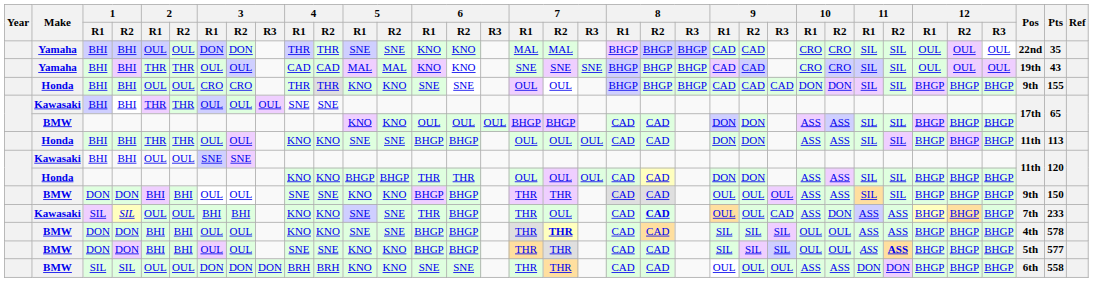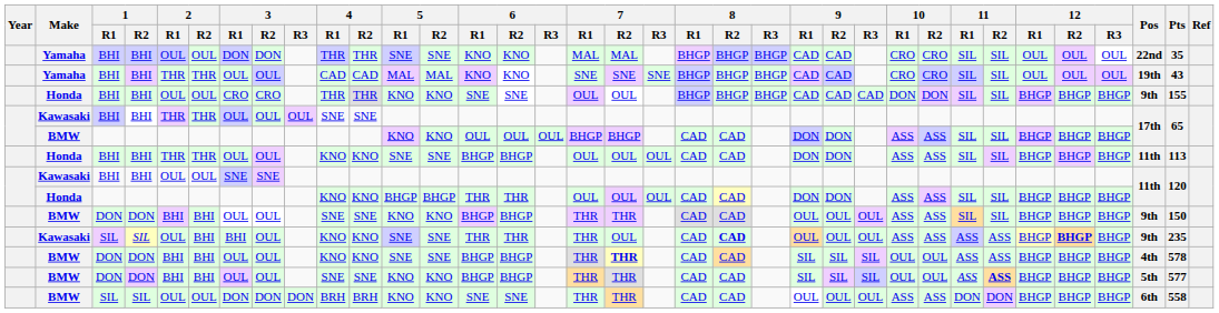 <table class="wikitable" style="text-align:center; font-size:85%;">
 <tr>
 <th rowspan="2">Year</th>
 <th rowspan="2">Make</th>
 <th colspan="2">1</th>
 <th colspan="2">2</th>
 <th colspan="3">3</th>
 <th colspan="2">4</th>
 <th colspan="2">5</th>
 <th colspan="3">6</th>
 <th colspan="3">7</th>
 <th colspan="3">8</th>
 <th colspan="3">9</th>
 <th colspan="2">10</th>
 <th colspan="2">11</th>
 <th colspan="3">12</th>
 <th rowspan="2">Pos</th>
 <th rowspan="2">Pts</th>
 <th rowspan="2">Ref</th>
 </tr>
 <tr>
 <th>R1</th>
 <th>R2</th>
 <th>R1</th>
 <th>R2</th>
 <th>R1</th>
 <th>R2</th>
 <th>R3</th>
 <th>R1</th>
 <th>R2</th>
 <th>R1</th>
 <th>R2</th>
 <th>R1</th>
 <th>R2</th>
 <th>R3</th>
 <th>R1</th>
 <th>R2</th>
 <th>R3</th>
 <th>R1</th>
 <th>R2</th>
 <th>R3</th>
 <th>R1</th>
 <th>R2</th>
 <th>R3</th>
 <th>R1</th>
 <th>R2</th>
 <th>R1</th>
 <th>R2</th>
 <th>R1</th>
 <th>R2</th>
 <th>R3</th>
 </tr>
 <tr>
 <th></th>
 <th><a href='#'>Yamaha</a></th>
 <td style="background:#CFCFFF;"><a href='#'>BHI</a><br></td>
 <td style="background:#CFCFFF;"><a href='#'>BHI</a><br></td>
 <td style="background:#CFCFFF;"><a href='#'>OUL</a><br></td>
 <td style="background:#DFFFDF;"><a href='#'>OUL</a><br></td>
 <td style="background:#CFCFFF;"><a href='#'>DON</a><br></td>
 <td style="background:#DFFFDF;"><a href='#'>DON</a><br></td>
 <td></td>
 <td style="background:#CFCFFF;"><a href='#'>THR</a><br></td>
 <td style="background:#DFFFDF;"><a href='#'>THR</a><br></td>
 <td style="background:#CFCFFF;"><a href='#'>SNE</a><br></td>
 <td style="background:#DFFFDF;"><a href='#'>SNE</a><br></td>
 <td style="background:#DFFFDF;"><a href='#'>KNO</a><br></td>
 <td style="background:#DFFFDF;"><a href='#'>KNO</a><br></td>
 <td></td>
 <td style="background:#DFFFDF;"><a href='#'>MAL</a><br></td>
 <td style="background:#DFFFDF;"><a href='#'>MAL</a><br></td>
 <td></td>
 <td style="background:#EFCFFF;"><a href='#'>BHGP</a><br></td>
 <td style="background:#CFCFFF;"><a href='#'>BHGP</a><br></td>
 <td style="background:#CFCFFF;"><a href='#'>BHGP</a><br></td>
 <td style="background:#DFFFDF;"><a href='#'>CAD</a><br></td>
 <td style="background:#DFFFDF;"><a href='#'>CAD</a><br></td>
 <td></td>
 <td style="background:#DFFFDF;"><a href='#'>CRO</a><br></td>
 <td style="background:#DFFFDF;"><a href='#'>CRO</a><br></td>
 <td style="background:#DFFFDF;"><a href='#'>SIL</a><br></td>
 <td style="background:#DFFFDF;"><a href='#'>SIL</a><br></td>
 <td style="background:#DFFFDF;"><a href='#'>OUL</a><br></td>
 <td style="background:#EFCFFF;"><a href='#'>OUL</a><br></td>
 <td style="background:#FFFFFF;"><a href='#'>OUL</a><br></td>
 <th>22nd</th>
 <th>35</th>
 <th></th>
 </tr>
 <tr>
 <th></th>
 <th><a href='#'>Yamaha</a></th>
 <td style="background:#DFFFDF;"><a href='#'>BHI</a><br></td>
 <td style="background:#EFCFFF;"><a href='#'>BHI</a><br></td>
 <td style="background:#DFFFDF;"><a href='#'>THR</a><br></td>
 <td style="background:#DFFFDF;"><a href='#'>THR</a><br></td>
 <td style="background:#DFFFDF;"><a href='#'>OUL</a><br></td>
 <td style="background:#CFCFFF;"><a href='#'>OUL</a><br></td>
 <td></td>
 <td style="background:#DFFFDF;"><a href='#'>CAD</a><br></td>
 <td style="background:#DFFFDF;"><a href='#'>CAD</a><br></td>
 <td style="background:#EFCFFF;"><a href='#'>MAL</a><br></td>
 <td style="background:#DFFFDF;"><a href='#'>MAL</a><br></td>
 <td style="background:#EFCFFF;"><a href='#'>KNO</a><br></td>
 <td style="background:#FFFFFF;"><a href='#'>KNO</a><br></td>
 <td></td>
 <td style="background:#DFFFDF;"><a href='#'>SNE</a><br></td>
 <td style="background:#EFCFFF;"><a href='#'>SNE</a><br></td>
 <td style="background:#DFFFDF;"><a href='#'>SNE</a><br></td>
 <td style="background:#CFCFFF;"><a href='#'>BHGP</a><br></td>
 <td style="background:#DFFFDF;"><a href='#'>BHGP</a><br></td>
 <td style="background:#DFFFDF;"><a href='#'>BHGP</a><br></td>
 <td style="background:#EFCFFF;"><a href='#'>CAD</a><br></td>
 <td style="background:#CFCFFF;"><a href='#'>CAD</a><br></td>
 <td></td>
 <td style="background:#DFFFDF;"><a href='#'>CRO</a><br></td>
 <td style="background:#CFCFFF;"><a href='#'>CRO</a><br></td>
 <td style="background:#CFCFFF;"><a href='#'>SIL</a><br></td>
 <td style="background:#DFFFDF;"><a href='#'>SIL</a><br></td>
 <td style="background:#DFFFDF;"><a href='#'>OUL</a><br></td>
 <td style="background:#EFCFFF;"><a href='#'>OUL</a><br></td>
 <td style="background:#EFCFFF;"><a href='#'>OUL</a><br></td>
 <th>19th</th>
 <th>43</th>
 <th></th>
 </tr>
 <tr>
 <th></th>
 <th><a href='#'>Honda</a></th>
 <td style="background:#DFFFDF;"><a href='#'>BHI</a><br></td>
 <td style="background:#DFFFDF;"><a href='#'>BHI</a><br></td>
 <td style="background:#DFFFDF;"><a href='#'>OUL</a><br></td>
 <td style="background:#DFFFDF;"><a href='#'>OUL</a><br></td>
 <td style="background:#DFFFDF;"><a href='#'>CRO</a><br></td>
 <td style="background:#DFFFDF;"><a href='#'>CRO</a><br></td>
 <td></td>
 <td style="background:#DFFFDF;"><a href='#'>THR</a><br></td>
 <td style="background:#DFDFDF;"><a href='#'>THR</a><br></td>
 <td style="background:#DFFFDF;"><a href='#'>KNO</a><br></td>
 <td style="background:#DFFFDF;"><a href='#'>KNO</a><br></td>
 <td style="background:#DFFFDF;"><a href='#'>SNE</a><br></td>
 <td style="background:#FFFFFF;"><a href='#'>SNE</a><br></td>
 <td></td>
 <td style="background:#EFCFFF;"><a href='#'>OUL</a><br></td>
 <td style="background:#FFFFFF;"><a href='#'>OUL</a><br></td>
 <td></td>
 <td style="background:#CFCFFF;"><a href='#'>BHGP</a><br></td>
 <td style="background:#DFFFDF;"><a href='#'>BHGP</a><br></td>
 <td style="background:#DFFFDF;"><a href='#'>BHGP</a><br></td>
 <td style="background:#DFFFDF;"><a href='#'>CAD</a><br></td>
 <td style="background:#DFFFDF;"><a href='#'>CAD</a><br></td>
 <td style="background:#DFFFDF;"><a href='#'>CAD</a><br></td>
 <td style="background:#DFFFDF;"><a href='#'>DON</a><br></td>
 <td style="background:#EFCFFF;"><a href='#'>DON</a><br></td>
 <td style="background:#EFCFFF;"><a href='#'>SIL</a><br></td>
 <td style="background:#DFFFDF;"><a href='#'>SIL</a><br></td>
 <td style="background:#EFCFFF;"><a href='#'>BHGP</a><br></td>
 <td style="background:#DFFFDF;"><a href='#'>BHGP</a><br></td>
 <td style="background:#DFFFDF;"><a href='#'>BHGP</a><br></td>
 <th>9th</th>
 <th>155</th>
 <th></th>
 </tr>
 <tr>
 <th rowspan="2"></th>
 <th><a href='#'>Kawasaki</a></th>
 <td style="background:#CFCFFF;"><a href='#'>BHI</a><br></td>
 <td style="background:#FFFFFF;"><a href='#'>BHI</a><br></td>
 <td style="background:#EFCFFF;"><a href='#'>THR</a><br></td>
 <td style="background:#DFFFDF;"><a href='#'>THR</a><br></td>
 <td style="background:#CFCFFF;"><a href='#'>OUL</a><br></td>
 <td style="background:#DFFFDF;"><a href='#'>OUL</a><br></td>
 <td style="background:#EFCFFF;"><a href='#'>OUL</a><br></td>
 <td><a href='#'>SNE</a></td>
 <td><a href='#'>SNE</a></td>
 <td></td>
 <td></td>
 <td></td>
 <td></td>
 <td></td>
 <td></td>
 <td></td>
 <td></td>
 <td></td>
 <td></td>
 <td></td>
 <td></td>
 <td></td>
 <td></td>
 <td></td>
 <td></td>
 <td></td>
 <td></td>
 <td></td>
 <td></td>
 <td></td>
 <th rowspan="2">17th</th>
 <th rowspan="2">65</th>
 <th rowspan="2"></th>
 </tr>
 <tr>
 <th><a href='#'>BMW</a></th>
 <td></td>
 <td></td>
 <td></td>
 <td></td>
 <td></td>
 <td></td>
 <td></td>
 <td></td>
 <td></td>
 <td style="background:#EFCFFF;"><a href='#'>KNO</a><br></td>
 <td style="background:#DFFFDF;"><a href='#'>KNO</a><br></td>
 <td style="background:#DFFFDF;"><a href='#'>OUL</a><br></td>
 <td style="background:#DFFFDF;"><a href='#'>OUL</a><br></td>
 <td style="background:#DFFFDF;"><a href='#'>OUL</a><br></td>
 <td style="background:#EFCFFF;"><a href='#'>BHGP</a><br></td>
 <td style="background:#EFCFFF;"><a href='#'>BHGP</a><br></td>
 <td></td>
 <td style="background:#DFFFDF;"><a href='#'>CAD</a><br></td>
 <td style="background:#DFFFDF;"><a href='#'>CAD</a><br></td>
 <td></td>
 <td style="background:#CFCFFF;"><a href='#'>DON</a><br></td>
 <td style="background:#DFFFDF;"><a href='#'>DON</a><br></td>
 <td></td>
 <td style="background:#EFCFFF;"><a href='#'>ASS</a><br></td>
 <td style="background:#CFCFFF;"><a href='#'>ASS</a><br></td>
 <td style="background:#DFFFDF;"><a href='#'>SIL</a><br></td>
 <td style="background:#DFFFDF;"><a href='#'>SIL</a><br></td>
 <td style="background:#EFCFFF;"><a href='#'>BHGP</a><br></td>
 <td style="background:#DFFFDF;"><a href='#'>BHGP</a><br></td>
 <td style="background:#DFFFDF;"><a href='#'>BHGP</a><br></td>
 </tr>
 <tr>
 <th></th>
 <th><a href='#'>Honda</a></th>
 <td style="background:#DFFFDF;"><a href='#'>BHI</a><br></td>
 <td style="background:#DFFFDF;"><a href='#'>BHI</a><br></td>
 <td style="background:#DFFFDF;"><a href='#'>THR</a><br></td>
 <td style="background:#DFFFDF;"><a href='#'>THR</a><br></td>
 <td style="background:#DFFFDF;"><a href='#'>OUL</a><br></td>
 <td style="background:#EFCFFF;"><a href='#'>OUL</a><br></td>
 <td></td>
 <td style="background:#DFFFDF;"><a href='#'>KNO</a><br></td>
 <td style="background:#DFFFDF;"><a href='#'>KNO</a><br></td>
 <td style="background:#DFFFDF;"><a href='#'>SNE</a><br></td>
 <td style="background:#DFFFDF;"><a href='#'>SNE</a><br></td>
 <td style="background:#DFFFDF;"><a href='#'>BHGP</a><br></td>
 <td style="background:#DFFFDF;"><a href='#'>BHGP</a><br></td>
 <td></td>
 <td style="background:#DFFFDF;"><a href='#'>OUL</a><br></td>
 <td style="background:#DFFFDF;"><a href='#'>OUL</a><br></td>
 <td style="background:#DFFFDF;"><a href='#'>OUL</a><br></td>
 <td style="background:#DFFFDF;"><a href='#'>CAD</a><br></td>
 <td style="background:#DFFFDF;"><a href='#'>CAD</a><br></td>
 <td></td>
 <td style="background:#DFFFDF;"><a href='#'>DON</a><br></td>
 <td style="background:#DFFFDF;"><a href='#'>DON</a><br></td>
 <td></td>
 <td style="background:#DFFFDF;"><a href='#'>ASS</a><br></td>
 <td style="background:#DFFFDF;"><a href='#'>ASS</a><br></td>
 <td style="background:#DFFFDF;"><a href='#'>SIL</a><br></td>
 <td style="background:#EFCFFF;"><a href='#'>SIL</a><br></td>
 <td style="background:#DFFFDF;"><a href='#'>BHGP</a><br></td>
 <td style="background:#EFCFFF;"><a href='#'>BHGP</a><br></td>
 <td style="background:#DFFFDF;"><a href='#'>BHGP</a><br></td>
 <th>11th</th>
 <th>113</th>
 <th></th>
 </tr>
 <tr>
 <th rowspan="2"></th>
 <th><a href='#'>Kawasaki</a></th>
 <td><a href='#'>BHI</a></td>
 <td><a href='#'>BHI</a></td>
 <td><a href='#'>OUL</a></td>
 <td><a href='#'>OUL</a></td>
 <td style="background:#CFCFFF;"><a href='#'>SNE</a><br></td>
 <td style="background:#EFCFFF;"><a href='#'>SNE</a><br></td>
 <td></td>
 <td></td>
 <td></td>
 <td></td>
 <td></td>
 <td></td>
 <td></td>
 <td></td>
 <td></td>
 <td></td>
 <td></td>
 <td></td>
 <td></td>
 <td></td>
 <td></td>
 <td></td>
 <td></td>
 <td></td>
 <td></td>
 <td></td>
 <td></td>
 <td></td>
 <td></td>
 <td></td>
 <th rowspan="2">11th</th>
 <th rowspan="2">120</th>
 <th rowspan="2"></th>
 </tr>
 <tr>
 <th><a href='#'>Honda</a></th>
 <td></td>
 <td></td>
 <td></td>
 <td></td>
 <td></td>
 <td></td>
 <td></td>
 <td style="background:#DFFFDF;"><a href='#'>KNO</a><br></td>
 <td style="background:#DFFFDF;"><a href='#'>KNO</a><br></td>
 <td style="background:#DFFFDF;"><a href='#'>BHGP</a><br></td>
 <td style="background:#DFFFDF;"><a href='#'>BHGP</a><br></td>
 <td style="background:#DFFFDF;"><a href='#'>THR</a><br></td>
 <td style="background:#DFFFDF;"><a href='#'>THR</a><br></td>
 <td></td>
 <td style="background:#DFFFDF;"><a href='#'>OUL</a><br></td>
 <td style="background:#EFCFFF;"><a href='#'>OUL</a><br></td>
 <td style="background:#DFFFDF;"><a href='#'>OUL</a><br></td>
 <td style="background:#DFFFDF;"><a href='#'>CAD</a><br></td>
 <td style="background:#FFFFBF;"><a href='#'>CAD</a><br></td>
 <td></td>
 <td style="background:#DFFFDF;"><a href='#'>DON</a><br></td>
 <td style="background:#DFFFDF;"><a href='#'>DON</a><br></td>
 <td></td>
 <td style="background:#DFFFDF;"><a href='#'>ASS</a><br></td>
 <td style="background:#EFCFFF;"><a href='#'>ASS</a><br></td>
 <td style="background:#DFFFDF;"><a href='#'>SIL</a><br></td>
 <td style="background:#DFFFDF;"><a href='#'>SIL</a><br></td>
 <td style="background:#DFFFDF;"><a href='#'>BHGP</a><br></td>
 <td style="background:#DFFFDF;"><a href='#'>BHGP</a><br></td>
 <td style="background:#DFFFDF;"><a href='#'>BHGP</a><br></td>
 </tr>
 <tr>
 <th></th>
 <th><a href='#'>BMW</a></th>
 <td style="background:#DFFFDF;"><a href='#'>DON</a><br></td>
 <td style="background:#DFFFDF;"><a href='#'>DON</a><br></td>
 <td style="background:#EFCFFF;"><a href='#'>BHI</a><br></td>
 <td style="background:#DFFFDF;"><a href='#'>BHI</a><br></td>
 <td style="background:#FFFFFF;"><a href='#'>OUL</a><br></td>
 <td style="background:#FFFFFF;"><a href='#'>OUL</a><br></td>
 <td></td>
 <td style="background:#DFFFDF;"><a href='#'>SNE</a><br></td>
 <td style="background:#DFFFDF;"><a href='#'>SNE</a><br></td>
 <td style="background:#DFFFDF;"><a href='#'>KNO</a><br></td>
 <td style="background:#DFFFDF;"><a href='#'>KNO</a><br></td>
 <td style="background:#EFCFFF;"><a href='#'>BHGP</a><br></td>
 <td style="background:#DFFFDF;"><a href='#'>BHGP</a><br></td>
 <td></td>
 <td style="background:#EFCFFF;"><a href='#'>THR</a><br></td>
 <td style="background:#EFCFFF;"><a href='#'>THR</a><br></td>
 <td></td>
 <td style="background:#DFDFDF;"><a href='#'>CAD</a><br></td>
 <td style="background:#DFDFDF;"><a href='#'>CAD</a><br></td>
 <td></td>
 <td style="background:#DFFFDF;"><a href='#'>OUL</a><br></td>
 <td style="background:#DFFFDF;"><a href='#'>OUL</a><br></td>
 <td style="background:#EFCFFF;"><a href='#'>OUL</a><br></td>
 <td style="background:#DFFFDF;"><a href='#'>ASS</a><br></td>
 <td style="background:#DFFFDF;"><a href='#'>ASS</a><br></td>
 <td style="background:#FFDF9F;"><a href='#'>SIL</a><br></td>
 <td style="background:#DFFFDF;"><a href='#'>SIL</a><br></td>
 <td style="background:#DFFFDF;"><a href='#'>BHGP</a><br></td>
 <td style="background:#DFFFDF;"><a href='#'>BHGP</a><br></td>
 <td style="background:#DFFFDF;"><a href='#'>BHGP</a><br></td>
 <th>9th</th>
 <th>150</th>
 <th></th>
 </tr>
 <tr>
 <th></th>
 <th><a href='#'>Kawasaki</a></th>
 <td style="background:#EFCFFF;"><a href='#'>SIL</a><br></td>
 <td style="background:#FFFFBF;"><em><a href='#'>SIL</a></em><br></td>
 <td style="background:#DFFFDF;"><a href='#'>OUL</a><br></td>
-<td style="background:#DFFFDF;"><a href='#'>OUL</a><br></td>
 <td style="background:#DFFFDF;"><a href='#'>BHI</a><br></td>
 <td style="background:#DFFFDF;"><a href='#'>BHI</a><br></td>
+<td style="background:#DFFFDF;"><a href='#'>OUL</a><br></td>
 <td></td>
 <td style="background:#DFFFDF;"><a href='#'>KNO</a><br></td>
 <td style="background:#DFFFDF;"><a href='#'>KNO</a><br></td>
 <td style="background:#CFCFFF;"><a href='#'>SNE</a><br></td>
 <td style="background:#DFFFDF;"><a href='#'>SNE</a><br></td>
 <td style="background:#DFFFDF;"><a href='#'>THR</a><br></td>
-<td style="background:#DFFFDF;"><a href='#'>BHGP</a><br></td>
+<td style="background:#DFFFDF;"><a href='#'>THR</a><br></td>
 <td></td>
 <td style="background:#DFFFDF;"><a href='#'>THR</a><br></td>
 <td style="background:#DFFFDF;"><a href='#'>OUL</a><br></td>
 <td></td>
 <td style="background:#DFFFDF;"><a href='#'>CAD</a><br></td>
 <td style="background:#DFFFDF;"><strong><a href='#'>CAD</a><br></strong></td>
 <td></td>
 <td style="background:#FFDF9F;"><a href='#'>OUL</a><br></td>
 <td style="background:#DFFFDF;"><a href='#'>OUL</a><br></td>
-<td style="background:#DFFFDF;"><a href='#'>CAD</a><br></td>
+<td style="background:#DFFFDF;"><a href='#'>OUL</a><br></td>
 <td style="background:#DFFFDF;"><a href='#'>ASS</a><br></td>
-<td style="background:#DFFFDF;"><a href='#'>DON</a><br></td>
+<td style="background:#DFFFDF;"><a href='#'>ASS</a><br></td>
 <td style="background:#CFCFFF;"><a href='#'>ASS</a><br></td>
 <td style="background:#DFFFDF;"><a href='#'>ASS</a><br></td>
 <td style="background:#FFFFBF;"><a href='#'>BHGP</a><br></td>
-<td style="background:#FFDF9F;"><a href='#'>BHGP</a><br></td>
+<td style="background:#FFDF9F;"><strong><a href='#'>BHGP</a><br></strong></td>
 <td style="background:#DFFFDF;"><a href='#'>BHGP</a><br></td>
-<th>7th</th>
-<th>233</th>
+<th>9th</th>
+<th>235</th>
 <th></th>
 </tr>
 <tr>
 <th></th>
 <th><a href='#'>BMW</a></th>
 <td style="background:#DFFFDF;"><a href='#'>DON</a><br></td>
 <td style="background:#DFFFDF;"><a href='#'>DON</a><br></td>
 <td style="background:#DFFFDF;"><a href='#'>BHI</a><br></td>
 <td style="background:#DFFFDF;"><a href='#'>BHI</a><br></td>
 <td style="background:#DFFFDF;"><a href='#'>OUL</a><br></td>
 <td style="background:#DFFFDF;"><a href='#'>OUL</a><br></td>
 <td></td>
 <td style="background:#DFFFDF;"><a href='#'>KNO</a><br></td>
 <td style="background:#DFFFDF;"><a href='#'>KNO</a><br></td>
 <td style="background:#DFFFDF;"><a href='#'>SNE</a><br></td>
 <td style="background:#DFFFDF;"><a href='#'>SNE</a><br></td>
 <td style="background:#DFFFDF;"><a href='#'>BHGP</a><br></td>
 <td style="background:#DFFFDF;"><a href='#'>BHGP</a><br></td>
 <td></td>
 <td style="background:#DFDFDF;"><a href='#'>THR</a><br></td>
 <td style="background:#FFFFBF;"><strong><a href='#'>THR</a></strong><br></td>
 <td></td>
 <td style="background:#DFFFDF;"><a href='#'>CAD</a><br></td>
 <td style="background:#FFDF9F;"><a href='#'>CAD</a><br></td>
 <td></td>
 <td style="background:#DFFFDF;"><a href='#'>SIL</a><br></td>
 <td style="background:#DFFFDF;"><a href='#'>SIL</a><br></td>
 <td style="background:#EFCFFF;"><a href='#'>SIL</a><br></td>
 <td style="background:#DFFFDF;"><a href='#'>OUL</a><br></td>
 <td style="background:#DFFFDF;"><a href='#'>OUL</a><br></td>
 <td style="background:#DFFFDF;"><a href='#'>ASS</a><br></td>
 <td style="background:#DFFFDF;"><a href='#'>ASS</a><br></td>
 <td style="background:#DFFFDF;"><a href='#'>BHGP</a><br></td>
 <td style="background:#DFFFDF;"><a href='#'>BHGP</a><br></td>
 <td style="background:#DFFFDF;"><a href='#'>BHGP</a><br></td>
 <th>4th</th>
 <th>578</th>
 <th></th>
 </tr>
 <tr>
 <th></th>
 <th><a href='#'>BMW</a></th>
 <td style="background:#DFFFDF;"><a href='#'>DON</a><br></td>
 <td style="background:#EFCFFF;"><a href='#'>DON</a><br></td>
 <td style="background:#DFFFDF;"><a href='#'>BHI</a><br></td>
 <td style="background:#DFFFDF;"><a href='#'>BHI</a><br></td>
 <td style="background:#EFCFFF;"><a href='#'>OUL</a><br></td>
 <td style="background:#DFFFDF;"><a href='#'>OUL</a><br></td>
 <td></td>
 <td style="background:#DFFFDF;"><a href='#'>SNE</a><br></td>
 <td style="background:#DFFFDF;"><a href='#'>SNE</a><br></td>
 <td style="background:#DFFFDF;"><a href='#'>KNO</a><br></td>
 <td style="background:#DFFFDF;"><a href='#'>KNO</a><br></td>
 <td style="background:#DFFFDF;"><a href='#'>BHGP</a><br></td>
 <td style="background:#DFFFDF;"><a href='#'>BHGP</a><br></td>
 <td></td>
 <td style="background:#FFDF9F;"><a href='#'>THR</a><br></td>
 <td style="background:#DFDFDF;"><a href='#'>THR</a><br></td>
 <td></td>
 <td style="background:#DFFFDF;"><a href='#'>CAD</a><br></td>
 <td style="background:#DFFFDF;"><a href='#'>CAD</a><br></td>
 <td></td>
 <td style="background:#DFFFDF;"><a href='#'>SIL</a><br></td>
 <td style="background:#EFCFFF;"><a href='#'>SIL</a><br></td>
 <td style="background:#CFCFFF;"><a href='#'>SIL</a><br></td>
 <td style="background:#DFFFDF;"><a href='#'>OUL</a><br></td>
 <td style="background:#DFFFDF;"><a href='#'>OUL</a><br></td>
 <td style="background:#DFFFDF;"><em><a href='#'>ASS</a></em><br></td>
 <td style="background:#FFDF9F;"><strong><a href='#'>ASS</a></strong><br></td>
 <td style="background:#DFFFDF;"><a href='#'>BHGP</a><br></td>
 <td style="background:#DFFFDF;"><a href='#'>BHGP</a><br></td>
 <td style="background:#DFFFDF;"><a href='#'>BHGP</a><br></td>
 <th>5th</th>
 <th>577</th>
 <th></th>
 </tr>
 <tr>
 <th></th>
 <th><a href='#'>BMW</a></th>
 <td style="background:#DFFFDF;"><a href='#'>SIL</a><br></td>
 <td style="background:#DFFFDF;"><a href='#'>SIL</a><br></td>
 <td style="background:#DFFFDF;"><a href='#'>OUL</a><br></td>
 <td style="background:#DFFFDF;"><a href='#'>OUL</a><br></td>
 <td style="background:#DFFFDF;"><a href='#'>DON</a><br></td>
 <td style="background:#DFFFDF;"><a href='#'>DON</a><br></td>
 <td style="background:#DFFFDF;"><a href='#'>DON</a><br></td>
 <td style="background:#DFFFDF;"><a href='#'>BRH</a><br></td>
 <td style="background:#DFFFDF;"><a href='#'>BRH</a><br></td>
 <td style="background:#DFFFDF;"><a href='#'>KNO</a><br></td>
 <td style="background:#DFFFDF;"><a href='#'>KNO</a><br></td>
 <td style="background:#DFFFDF;"><a href='#'>SNE</a><br></td>
 <td style="background:#DFFFDF;"><a href='#'>SNE</a><br></td>
 <td></td>
 <td style="background:#DFFFDF;"><a href='#'>THR</a><br></td>
 <td style="background:#FFDF9F;"><a href='#'>THR</a><br></td>
 <td></td>
 <td style="background:#DFFFDF;"><a href='#'>CAD</a><br></td>
 <td style="background:#DFFFDF;"><a href='#'>CAD</a><br></td>
 <td></td>
 <td style="background:#FFFFFF;"><a href='#'>OUL</a><br></td>
 <td style="background:#DFFFDF;"><a href='#'>OUL</a><br></td>
 <td style="background:#DFFFDF;"><a href='#'>OUL</a><br></td>
 <td style="background:#DFFFDF;"><a href='#'>ASS</a><br></td>
 <td style="background:#DFFFDF;"><a href='#'>ASS</a><br></td>
 <td style="background:#DFFFDF;"><a href='#'>DON</a><br></td>
 <td style="background:#EFCFFF;"><a href='#'>DON</a><br></td>
 <td style="background:#DFFFDF;"><a href='#'>BHGP</a><br></td>
 <td style="background:#DFFFDF;"><a href='#'>BHGP</a><br></td>
 <td style="background:#DFFFDF;"><a href='#'>BHGP</a><br></td>
 <th>6th</th>
 <th>558</th>
 <th></th>
 </tr>
 </table>
